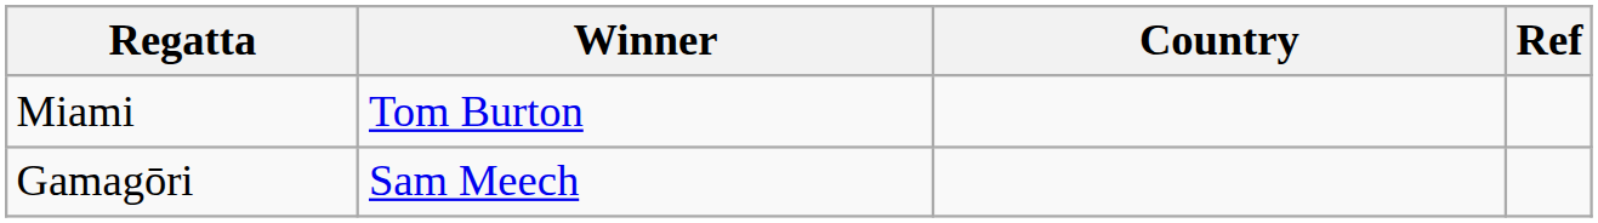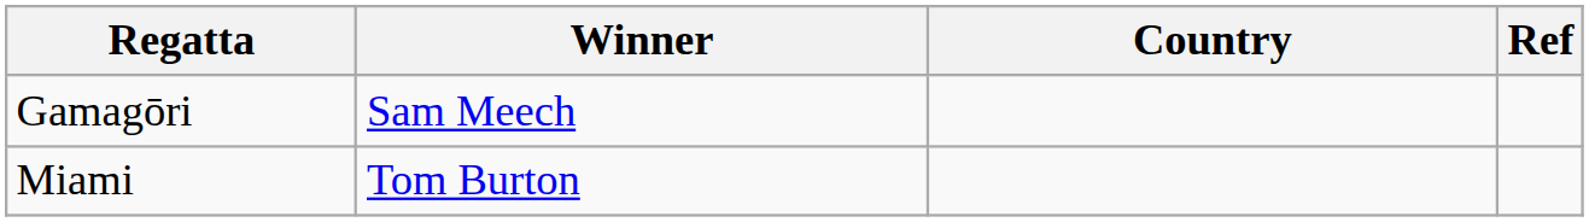 <table class="wikitable">
 <tr>
 <th width=120>Regatta</th>
 <th width=200px>Winner</th>
 <th width=200px>Country</th>
 <th>Ref</th>
 </tr>
 <tr>
+<td>Gamagōri</td>
+<td><a href='#'>Sam Meech</a></td>
+<td></td>
+<td></td>
+</tr>
+<tr>
 <td>Miami</td>
 <td><a href='#'>Tom Burton</a></td>
 <td></td>
 <td></td>
 </tr>
-<tr>
-<td>Gamagōri</td>
-<td><a href='#'>Sam Meech</a></td>
-<td></td>
-<td></td>
-</tr>
 </table>
